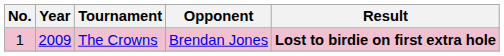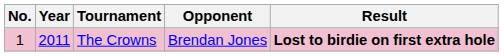 <table class="wikitable" style="font-size:95%;">
 <tr>
 <th>No.</th>
 <th>Year</th>
 <th>Tournament</th>
 <th>Opponent</th>
 <th>Result</th>
 </tr>
 <tr style="background:#F2C1D1;">
 <td align=center>1</td>
-<td><a href='#'>2009</a></td>
+<td><a href='#'>2011</a></td>
 <td><a href='#'>The Crowns</a></td>
 <td> <a href='#'>Brendan Jones</a></td>
 <td><strong>Lost to birdie on first extra hole</strong></td>
 </tr>
 </table>
